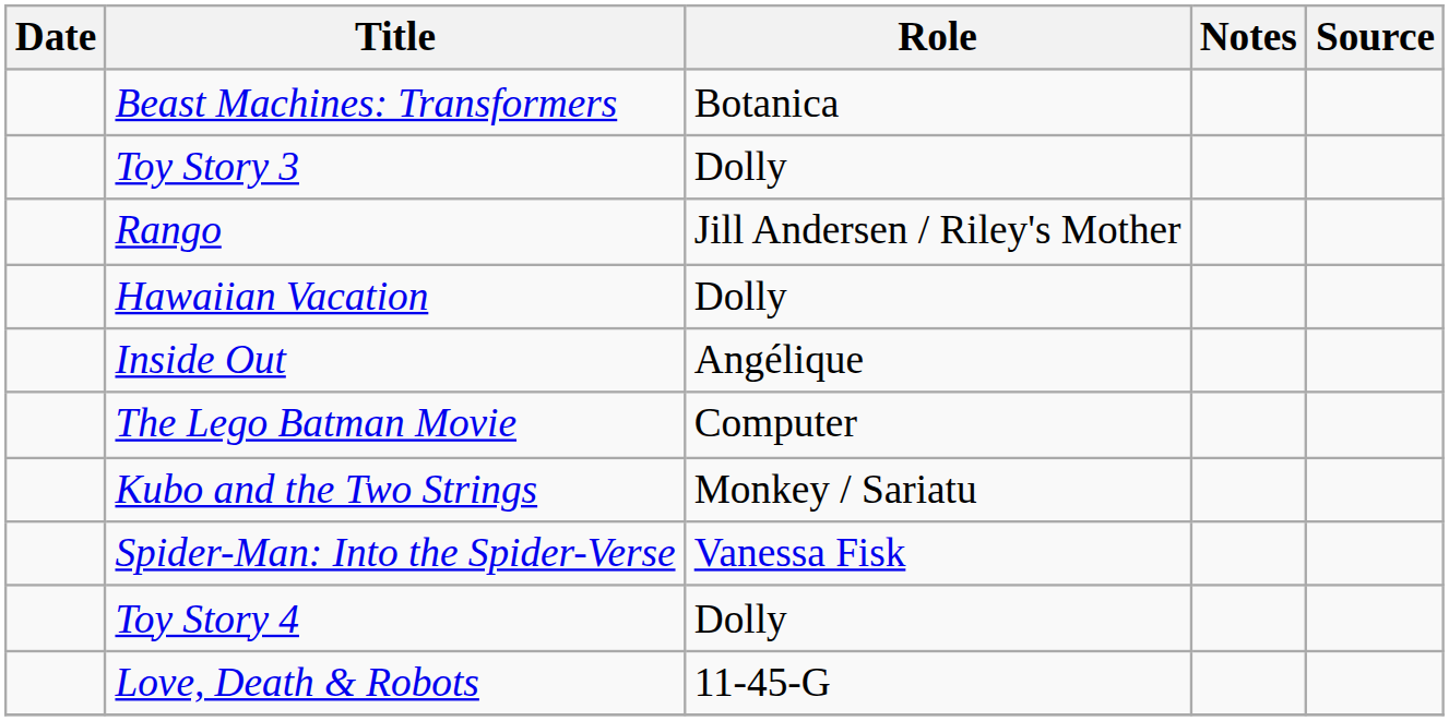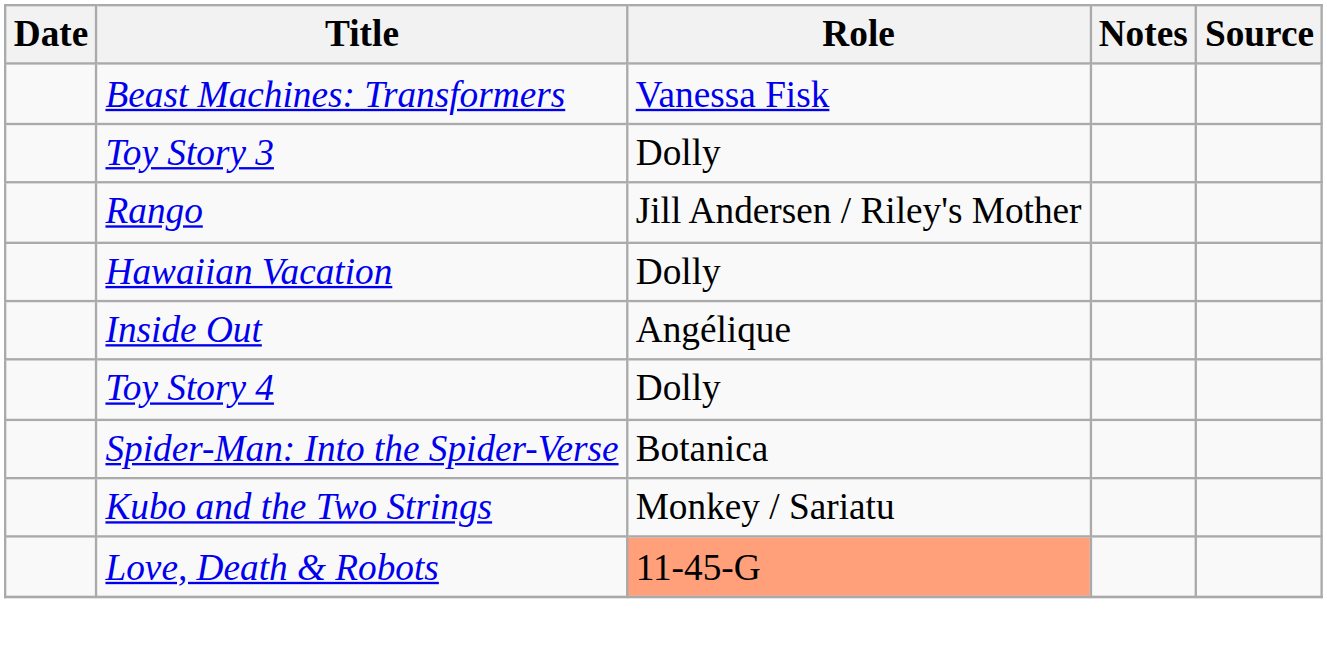 <table class="wikitable sortable plainrowheaders">
 <tr>
 <th>Date</th>
 <th>Title</th>
 <th>Role</th>
 <th class="unsortable">Notes</th>
 <th class="unsortable">Source</th>
 </tr>
 <tr>
 <td></td>
 <td><em><a href='#'>Beast Machines: Transformers</a></em></td>
-<td>Botanica</td>
+<td><a href='#'>Vanessa Fisk</a></td>
 <td></td>
 <td></td>
 </tr>
 <tr>
 <td></td>
 <td><em><a href='#'>Toy Story 3</a></em></td>
 <td>Dolly</td>
 <td></td>
 <td></td>
 </tr>
 <tr>
 <td></td>
 <td><em><a href='#'>Rango</a></em></td>
 <td>Jill Andersen / Riley's Mother</td>
 <td></td>
 <td></td>
 </tr>
 <tr>
 <td></td>
 <td><em><a href='#'>Hawaiian Vacation</a></em></td>
 <td>Dolly</td>
 <td></td>
 <td></td>
 </tr>
 <tr>
 <td></td>
 <td><em><a href='#'>Inside Out</a></em></td>
 <td>Angélique</td>
 <td></td>
 <td></td>
 </tr>
 <tr>
 <td></td>
-<td><em><a href='#'>The Lego Batman Movie</a></em></td>
-<td>Computer</td>
+<td><em><a href='#'>Toy Story 4</a></em></td>
+<td>Dolly</td>
+<td></td>
+<td></td>
+</tr>
+<tr>
+<td></td>
+<td><em><a href='#'>Spider-Man: Into the Spider-Verse</a></em></td>
+<td>Botanica</td>
 <td></td>
 <td></td>
 </tr>
 <tr>
 <td></td>
 <td><em><a href='#'>Kubo and the Two Strings</a></em></td>
 <td>Monkey / Sariatu</td>
 <td></td>
 <td></td>
 </tr>
 <tr>
 <td></td>
-<td><em><a href='#'>Spider-Man: Into the Spider-Verse</a></em></td>
-<td><a href='#'>Vanessa Fisk</a></td>
-<td></td>
-<td></td>
-</tr>
-<tr>
-<td></td>
-<td><em><a href='#'>Toy Story 4</a></em></td>
-<td>Dolly</td>
-<td></td>
-<td></td>
-</tr>
-<tr>
-<td></td>
 <td><em><a href='#'>Love, Death & Robots</a></em></td>
-<td>11-45-G</td>
+<td style="background: lightsalmon;">11-45-G</td>
 <td></td>
 <td></td>
 </tr>
 <tr>
 </tr>
 </table>
